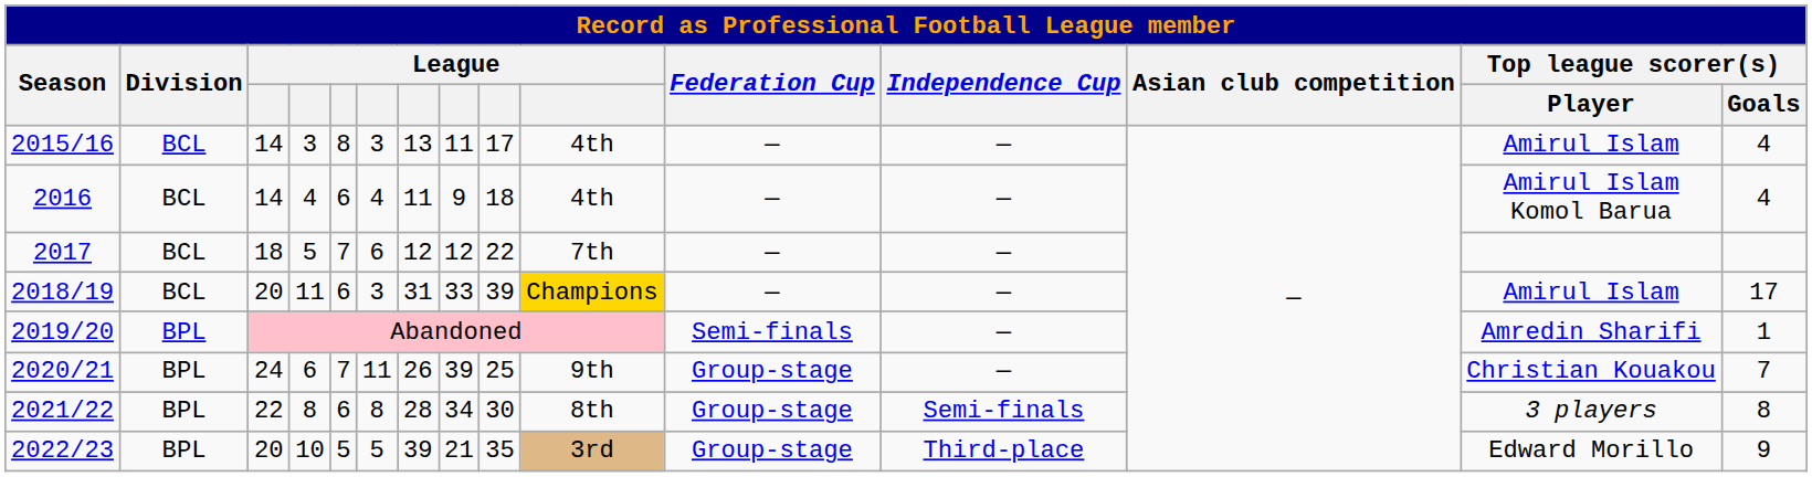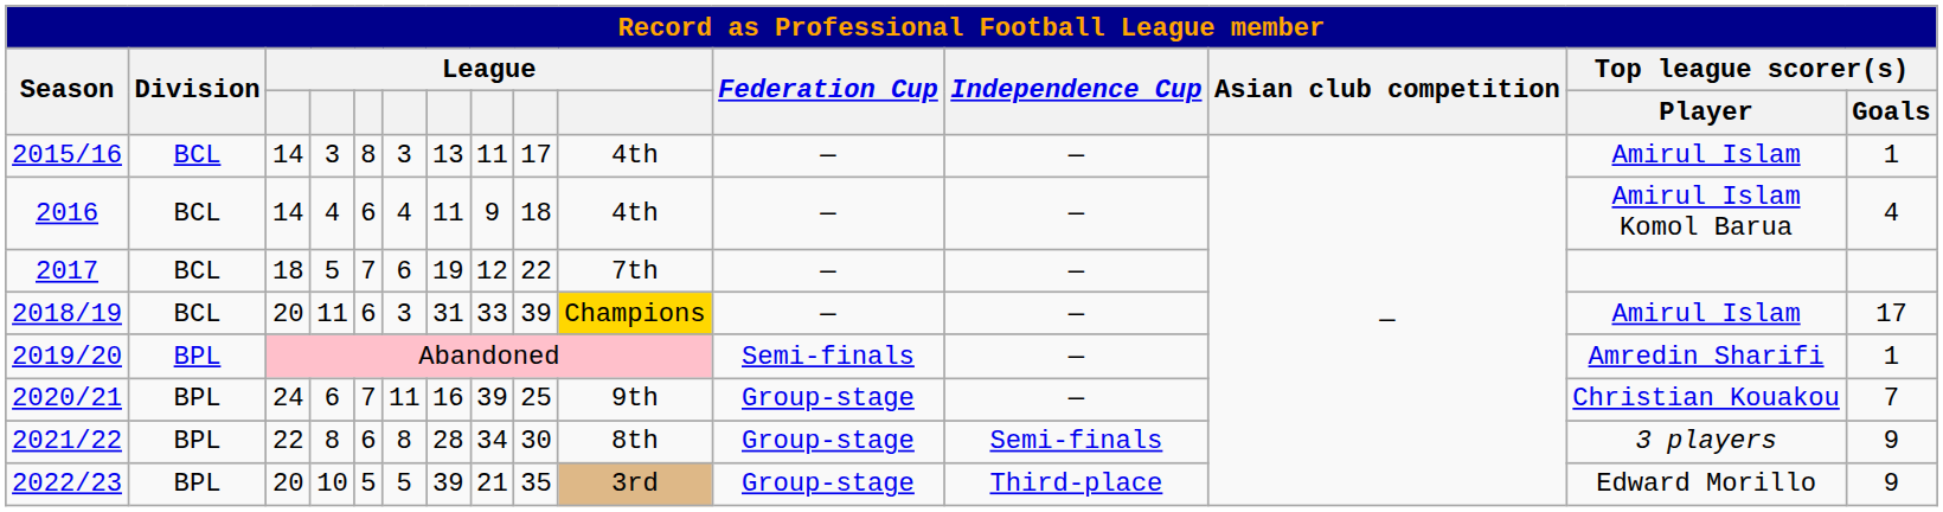 <table class="wikitable" style="text-align: center">
 <tr>
 <th colspan=16 style="background-color:#00008B;color: orange;">Record as Professional Football League member</th>
 </tr>
 <tr>
 <th rowspan="2">Season</th>
 <th rowspan="2"><strong>Division</strong></th>
 <th colspan="8">League</th>
 <th rowspan="2"><em><a href='#'>Federation Cup</a></em></th>
 <th rowspan="2"><em><a href='#'>Independence Cup</a></em></th>
 <th colspan="2" rowspan="2">Asian club competition</th>
 <th colspan="2">Top league scorer(s)</th>
 </tr>
 <tr>
 <th></th>
 <th></th>
 <th></th>
 <th></th>
 <th></th>
 <th></th>
 <th></th>
 <th></th>
 <th>Player</th>
 <th>Goals</th>
 </tr>
 <tr>
 <td><a href='#'>2015/16</a></td>
 <td><a href='#'>BCL</a></td>
 <td>14</td>
 <td>3</td>
 <td>8</td>
 <td>3</td>
 <td>13</td>
 <td>11</td>
 <td>17</td>
 <td>4th</td>
 <td>—</td>
 <td>—</td>
 <td colspan="2" rowspan="9">—</td>
 <td> <a href='#'>Amirul Islam</a></td>
-<td>4</td>
+<td>1</td>
 </tr>
 <tr>
 <td><a href='#'>2016</a></td>
 <td>BCL</td>
 <td>14</td>
 <td>4</td>
 <td>6</td>
 <td>4</td>
 <td>11</td>
 <td>9</td>
 <td>18</td>
 <td>4th</td>
 <td>—</td>
 <td>—</td>
 <td> <a href='#'>Amirul Islam</a> <br>  Komol Barua</td>
 <td>4</td>
 </tr>
 <tr>
 <td><a href='#'>2017</a></td>
 <td>BCL</td>
 <td>18</td>
 <td>5</td>
 <td>7</td>
 <td>6</td>
-<td>12</td>
+<td>19</td>
 <td>12</td>
 <td>22</td>
 <td>7th</td>
 <td>—</td>
 <td>—</td>
 <td></td>
 <td></td>
 </tr>
 <tr>
 <td><a href='#'>2018/19</a></td>
 <td>BCL</td>
 <td>20</td>
 <td>11</td>
 <td>6</td>
 <td>3</td>
 <td>31</td>
 <td>33</td>
 <td>39</td>
 <td bgcolor="FFD700" align="center">Champions</td>
 <td>—</td>
 <td>—</td>
 <td> <a href='#'>Amirul Islam</a></td>
 <td>17</td>
 </tr>
 <tr>
 <td><a href='#'>2019/20</a></td>
 <td><a href='#'>BPL</a></td>
 <td colspan=8 style="background:pink;">Abandoned</td>
 <td><a href='#'>Semi-finals</a></td>
 <td>—</td>
 <td> <a href='#'>Amredin Sharifi</a></td>
 <td>1</td>
 </tr>
 <tr>
 <td><a href='#'>2020/21</a></td>
 <td>BPL</td>
 <td>24</td>
 <td>6</td>
 <td>7</td>
 <td>11</td>
-<td>26</td>
+<td>16</td>
 <td>39</td>
 <td>25</td>
 <td>9th</td>
 <td><a href='#'>Group-stage</a></td>
 <td>—</td>
 <td> <a href='#'>Christian Kouakou</a></td>
 <td>7</td>
 </tr>
 <tr>
 <td><a href='#'>2021/22</a></td>
 <td>BPL</td>
 <td>22</td>
 <td>8</td>
 <td>6</td>
 <td>8</td>
 <td>28</td>
 <td>34</td>
 <td>30</td>
 <td>8th</td>
 <td><a href='#'>Group-stage</a></td>
 <td><a href='#'>Semi-finals</a></td>
 <td><em>3 players</em></td>
-<td>8</td>
+<td>9</td>
 </tr>
 <tr>
 <td><a href='#'>2022/23</a></td>
 <td>BPL</td>
 <td>20</td>
 <td>10</td>
 <td>5</td>
 <td>5</td>
 <td>39</td>
 <td>21</td>
 <td>35</td>
 <td bgcolor="DEB887" align="center">3rd</td>
 <td><a href='#'>Group-stage</a></td>
 <td><a href='#'>Third-place</a></td>
 <td> Edward Morillo</td>
 <td>9</td>
 </tr>
 </table>
